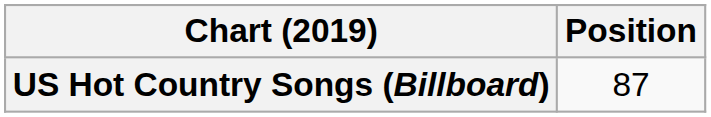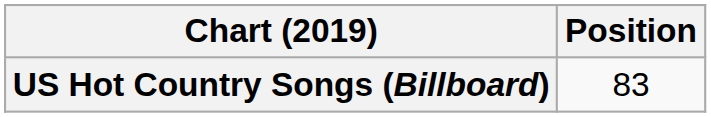 <table class="wikitable plainrowheaders" style="text-align:center">
 <tr>
 <th scope="col">Chart (2019)</th>
 <th scope="col">Position</th>
 </tr>
 <tr>
 <th scope="row">US Hot Country Songs (<em>Billboard</em>)</th>
-<td>87</td>
+<td>83</td>
 </tr>
 </table>
